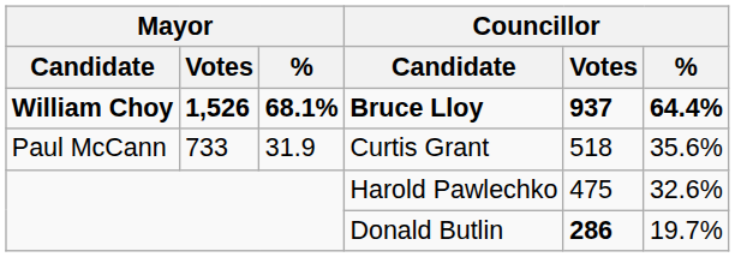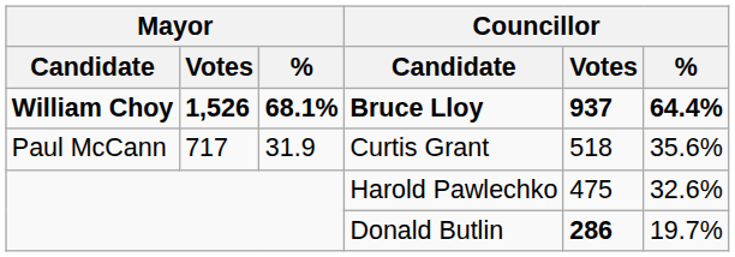 <table class="wikitable collapsible collapsed" align="right">
 <tr>
 <th colspan=3>Mayor</th>
 <th colspan=3>Councillor</th>
 </tr>
 <tr>
 <th>Candidate</th>
 <th>Votes</th>
 <th>%</th>
 <th>Candidate</th>
 <th>Votes</th>
 <th>%</th>
 </tr>
 <tr>
 <td><strong>William Choy</strong></td>
 <td><strong>1,526</strong></td>
 <td><strong>68.1%</strong></td>
 <td><strong>Bruce Lloy</strong></td>
 <td><strong>937</strong></td>
 <td><strong>64.4%</strong></td>
 </tr>
 <tr>
 <td>Paul McCann</td>
-<td>733</td>
+<td>717</td>
 <td>31.9</td>
 <td>Curtis Grant</td>
 <td>518</td>
 <td>35.6%</td>
 </tr>
 <tr>
 <td colspan=3 rowspan=2></td>
 <td>Harold Pawlechko</td>
 <td>475</td>
 <td>32.6%</td>
 </tr>
 <tr>
 <td>Donald Butlin</td>
 <td><strong>286</strong></td>
 <td>19.7%</td>
 </tr>
 </table>
